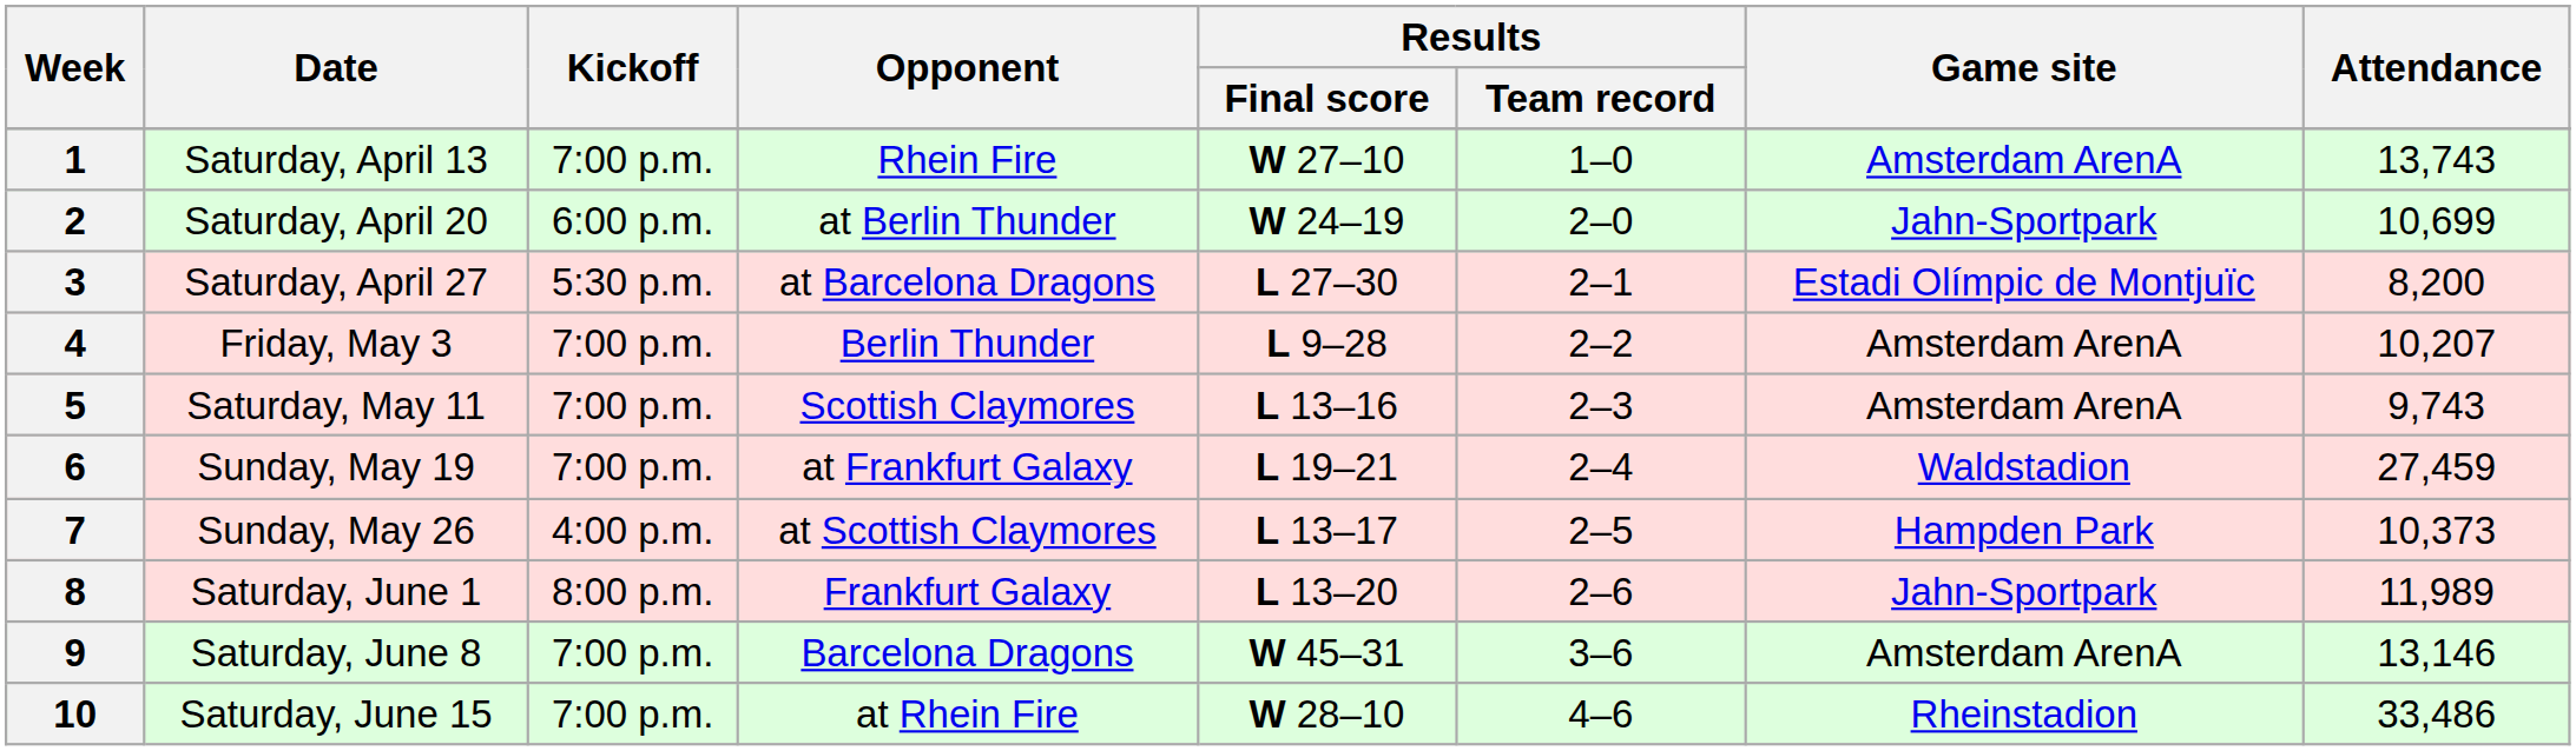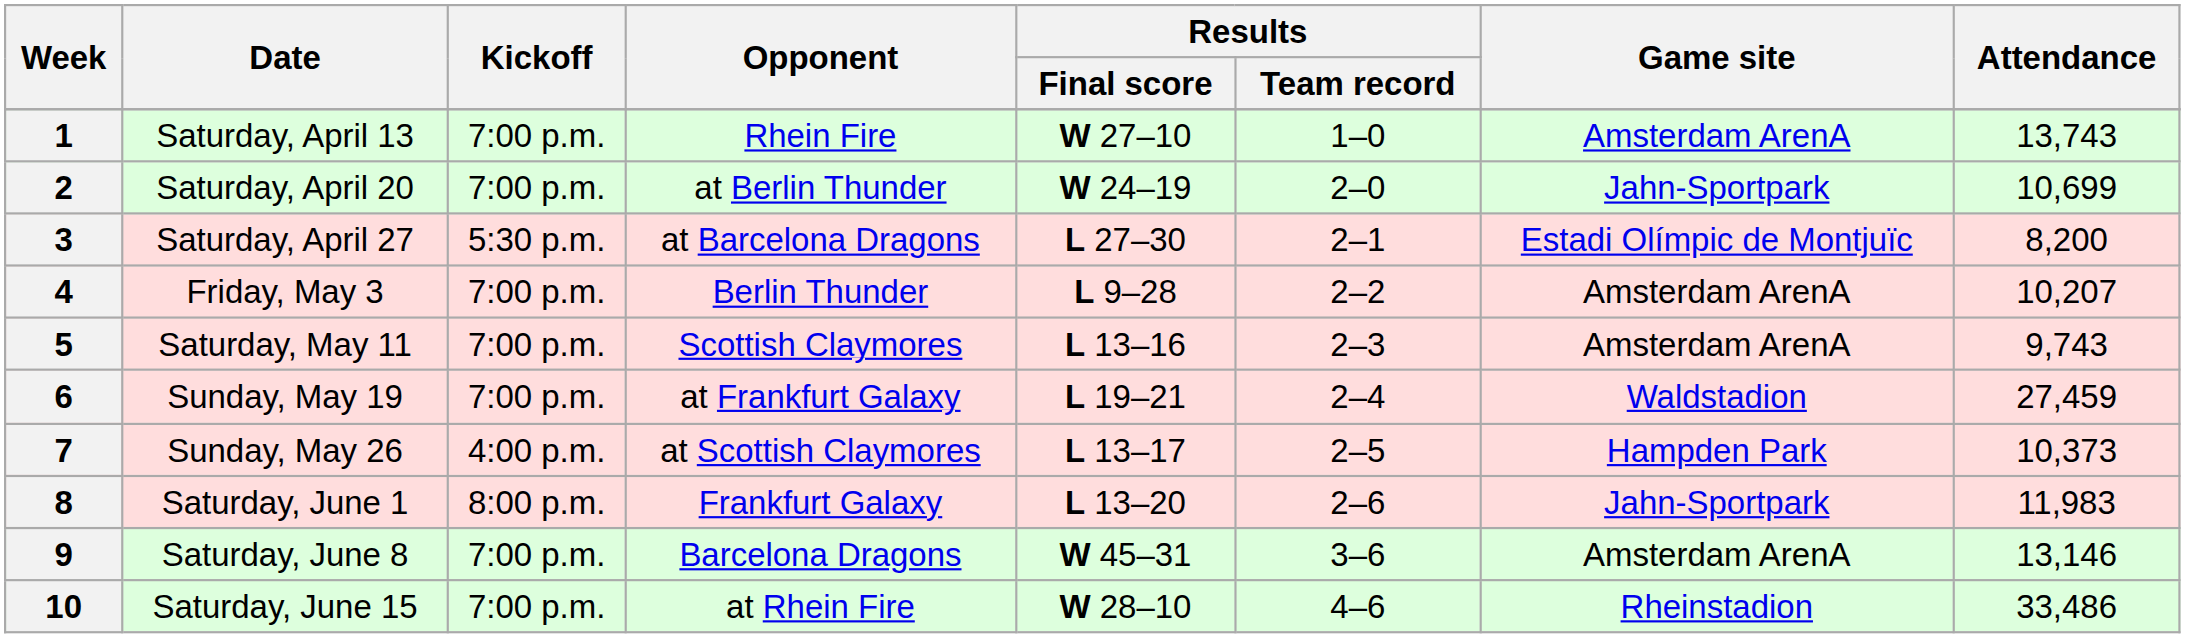 <table class="wikitable" style="font-size:95%; text-align:center; width:66em">
 <tr>
 <th rowspan="2">Week</th>
 <th rowspan="2">Date</th>
 <th rowspan="2">Kickoff </th>
 <th rowspan="2">Opponent</th>
 <th colspan="2">Results</th>
 <th rowspan="2">Game site</th>
 <th rowspan="2">Attendance</th>
 </tr>
 <tr>
 <th>Final score</th>
 <th>Team record</th>
 </tr>
 <tr>
 </tr>
 <tr bgcolor="#DDFFDD">
 <th>1</th>
 <td>Saturday, April 13</td>
 <td>7:00 p.m.</td>
 <td><a href='#'>Rhein Fire</a></td>
 <td><strong>W</strong> 27–10</td>
 <td>1–0</td>
 <td><a href='#'>Amsterdam ArenA</a></td>
 <td>13,743</td>
 </tr>
 <tr bgcolor="#DDFFDD">
 <th>2</th>
 <td>Saturday, April 20</td>
-<td>6:00 p.m.</td>
+<td>7:00 p.m.</td>
 <td>at <a href='#'>Berlin Thunder</a></td>
 <td><strong>W</strong> 24–19</td>
 <td>2–0</td>
 <td><a href='#'>Jahn-Sportpark</a></td>
 <td>10,699</td>
 </tr>
 <tr bgcolor="#FFDDDD">
 <th>3</th>
 <td>Saturday, April 27</td>
 <td>5:30 p.m.</td>
 <td>at <a href='#'>Barcelona Dragons</a></td>
 <td><strong>L</strong> 27–30</td>
 <td>2–1</td>
 <td><a href='#'>Estadi Olímpic de Montjuïc</a></td>
 <td>8,200</td>
 </tr>
 <tr bgcolor="#FFDDDD">
 <th>4</th>
 <td>Friday, May 3</td>
 <td>7:00 p.m.</td>
 <td><a href='#'>Berlin Thunder</a></td>
 <td><strong>L</strong> 9–28</td>
 <td>2–2</td>
 <td>Amsterdam ArenA</td>
 <td>10,207</td>
 </tr>
 <tr bgcolor="#FFDDDD">
 <th>5</th>
 <td>Saturday, May 11</td>
 <td>7:00 p.m.</td>
 <td><a href='#'>Scottish Claymores</a></td>
 <td><strong>L</strong> 13–16</td>
 <td>2–3</td>
 <td>Amsterdam ArenA</td>
 <td>9,743</td>
 </tr>
 <tr bgcolor="#FFDDDD">
 <th>6</th>
 <td>Sunday, May 19</td>
 <td>7:00 p.m.</td>
 <td>at <a href='#'>Frankfurt Galaxy</a></td>
 <td><strong>L</strong> 19–21</td>
 <td>2–4</td>
 <td><a href='#'>Waldstadion</a></td>
 <td>27,459</td>
 </tr>
 <tr bgcolor="#FFDDDD">
 <th>7</th>
 <td>Sunday, May 26</td>
 <td>4:00 p.m.</td>
 <td>at <a href='#'>Scottish Claymores</a></td>
 <td><strong>L</strong> 13–17</td>
 <td>2–5</td>
 <td><a href='#'>Hampden Park</a></td>
 <td>10,373</td>
 </tr>
 <tr bgcolor="#FFDDDD">
 <th>8</th>
 <td>Saturday, June 1</td>
 <td>8:00 p.m.</td>
 <td><a href='#'>Frankfurt Galaxy</a></td>
 <td><strong>L</strong> 13–20</td>
 <td>2–6</td>
 <td><a href='#'>Jahn-Sportpark</a></td>
-<td>11,989</td>
+<td>11,983</td>
 </tr>
 <tr bgcolor="#DDFFDD">
 <th>9</th>
 <td>Saturday, June 8</td>
 <td>7:00 p.m.</td>
 <td><a href='#'>Barcelona Dragons</a></td>
 <td><strong>W</strong> 45–31</td>
 <td>3–6</td>
 <td>Amsterdam ArenA</td>
 <td>13,146</td>
 </tr>
 <tr bgcolor="#DDFFDD">
 <th>10</th>
 <td>Saturday, June 15</td>
 <td>7:00 p.m.</td>
 <td>at <a href='#'>Rhein Fire</a></td>
 <td><strong>W</strong> 28–10</td>
 <td>4–6</td>
 <td><a href='#'>Rheinstadion</a></td>
 <td>33,486</td>
 </tr>
 </table>
